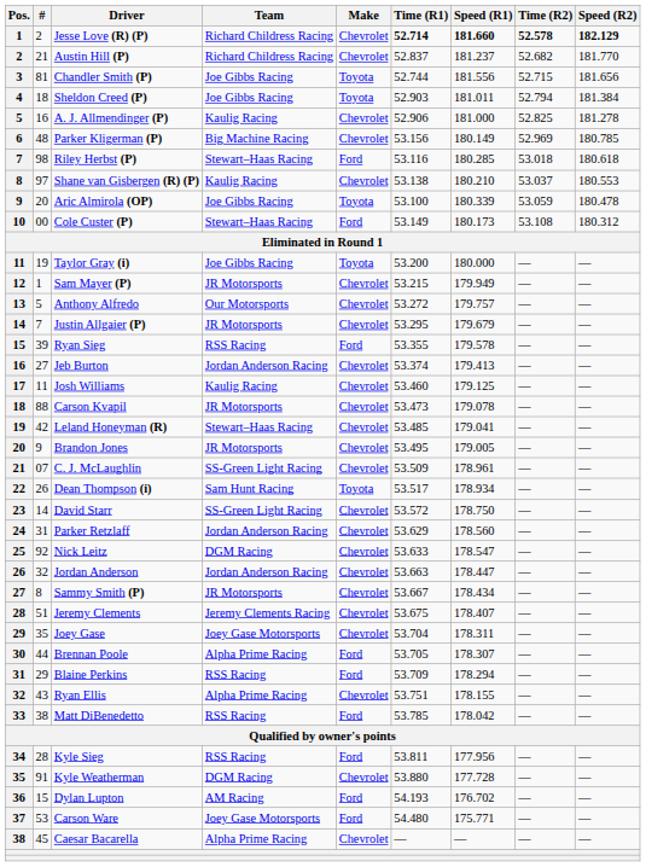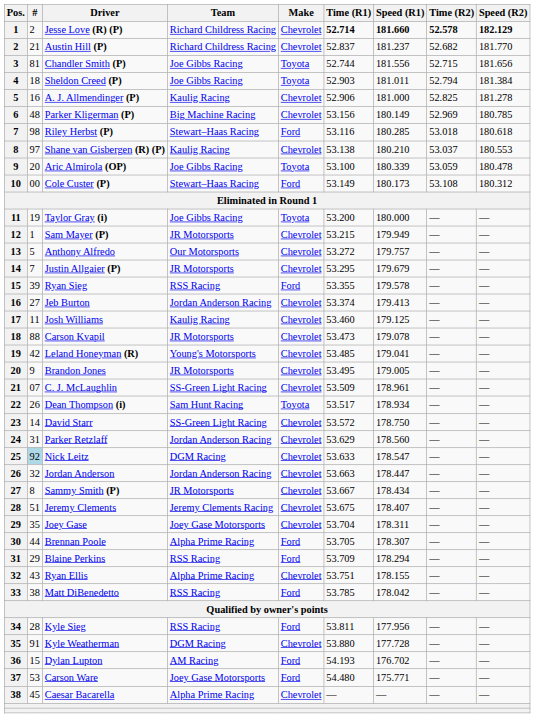 <table class="wikitable" style="font-size:95%">
 <tr>
 <th>Pos.</th>
 <th>#</th>
 <th>Driver</th>
 <th>Team</th>
 <th>Make</th>
 <th>Time (R1)</th>
 <th>Speed (R1)</th>
 <th>Time (R2)</th>
 <th>Speed (R2)</th>
 </tr>
 <tr>
 <th>1</th>
 <td>2</td>
 <td><a href='#'>Jesse Love</a> <strong>(R)</strong> <strong>(P)</strong></td>
 <td><a href='#'>Richard Childress Racing</a></td>
 <td><a href='#'>Chevrolet</a></td>
 <td><strong>52.714</strong></td>
 <td><strong>181.660</strong></td>
 <td><strong>52.578</strong></td>
 <td><strong>182.129</strong></td>
 </tr>
 <tr>
 <th>2</th>
 <td>21</td>
 <td><a href='#'>Austin Hill</a> <strong>(P)</strong></td>
 <td><a href='#'>Richard Childress Racing</a></td>
 <td><a href='#'>Chevrolet</a></td>
 <td>52.837</td>
 <td>181.237</td>
 <td>52.682</td>
 <td>181.770</td>
 </tr>
 <tr>
 <th>3</th>
 <td>81</td>
 <td><a href='#'>Chandler Smith</a> <strong>(P)</strong></td>
 <td><a href='#'>Joe Gibbs Racing</a></td>
 <td><a href='#'>Toyota</a></td>
 <td>52.744</td>
 <td>181.556</td>
 <td>52.715</td>
 <td>181.656</td>
 </tr>
 <tr>
 <th>4</th>
 <td>18</td>
 <td><a href='#'>Sheldon Creed</a> <strong>(P)</strong></td>
 <td><a href='#'>Joe Gibbs Racing</a></td>
 <td><a href='#'>Toyota</a></td>
 <td>52.903</td>
 <td>181.011</td>
 <td>52.794</td>
 <td>181.384</td>
 </tr>
 <tr>
 <th>5</th>
 <td>16</td>
 <td><a href='#'>A. J. Allmendinger</a> <strong>(P)</strong></td>
 <td><a href='#'>Kaulig Racing</a></td>
 <td><a href='#'>Chevrolet</a></td>
 <td>52.906</td>
 <td>181.000</td>
 <td>52.825</td>
 <td>181.278</td>
 </tr>
 <tr>
 <th>6</th>
 <td>48</td>
 <td><a href='#'>Parker Kligerman</a> <strong>(P)</strong></td>
 <td><a href='#'>Big Machine Racing</a></td>
 <td><a href='#'>Chevrolet</a></td>
 <td>53.156</td>
 <td>180.149</td>
 <td>52.969</td>
 <td>180.785</td>
 </tr>
 <tr>
 <th>7</th>
 <td>98</td>
 <td><a href='#'>Riley Herbst</a> <strong>(P)</strong></td>
 <td><a href='#'>Stewart–Haas Racing</a></td>
 <td><a href='#'>Ford</a></td>
 <td>53.116</td>
 <td>180.285</td>
 <td>53.018</td>
 <td>180.618</td>
 </tr>
 <tr>
 <th>8</th>
 <td>97</td>
 <td><a href='#'>Shane van Gisbergen</a> <strong>(R)</strong> <strong>(P)</strong></td>
 <td><a href='#'>Kaulig Racing</a></td>
 <td><a href='#'>Chevrolet</a></td>
 <td>53.138</td>
 <td>180.210</td>
 <td>53.037</td>
 <td>180.553</td>
 </tr>
 <tr>
 <th>9</th>
 <td>20</td>
 <td><a href='#'>Aric Almirola</a> <strong>(OP)</strong></td>
 <td><a href='#'>Joe Gibbs Racing</a></td>
 <td><a href='#'>Toyota</a></td>
 <td>53.100</td>
 <td>180.339</td>
 <td>53.059</td>
 <td>180.478</td>
 </tr>
 <tr>
 <th>10</th>
 <td>00</td>
 <td><a href='#'>Cole Custer</a> <strong>(P)</strong></td>
 <td><a href='#'>Stewart–Haas Racing</a></td>
 <td><a href='#'>Ford</a></td>
 <td>53.149</td>
 <td>180.173</td>
 <td>53.108</td>
 <td>180.312</td>
 </tr>
 <tr>
 <th colspan="9">Eliminated in Round 1</th>
 </tr>
 <tr>
 <th>11</th>
 <td>19</td>
 <td><a href='#'>Taylor Gray</a> <strong>(i)</strong></td>
 <td><a href='#'>Joe Gibbs Racing</a></td>
 <td><a href='#'>Toyota</a></td>
 <td>53.200</td>
 <td>180.000</td>
 <td>—</td>
 <td>—</td>
 </tr>
 <tr>
 <th>12</th>
 <td>1</td>
 <td><a href='#'>Sam Mayer</a> <strong>(P)</strong></td>
 <td><a href='#'>JR Motorsports</a></td>
 <td><a href='#'>Chevrolet</a></td>
 <td>53.215</td>
 <td>179.949</td>
 <td>—</td>
 <td>—</td>
 </tr>
 <tr>
 <th>13</th>
 <td>5</td>
 <td><a href='#'>Anthony Alfredo</a></td>
 <td><a href='#'>Our Motorsports</a></td>
 <td><a href='#'>Chevrolet</a></td>
 <td>53.272</td>
 <td>179.757</td>
 <td>—</td>
 <td>—</td>
 </tr>
 <tr>
 <th>14</th>
 <td>7</td>
 <td><a href='#'>Justin Allgaier</a> <strong>(P)</strong></td>
 <td><a href='#'>JR Motorsports</a></td>
 <td><a href='#'>Chevrolet</a></td>
 <td>53.295</td>
 <td>179.679</td>
 <td>—</td>
 <td>—</td>
 </tr>
 <tr>
 <th>15</th>
 <td>39</td>
 <td><a href='#'>Ryan Sieg</a></td>
 <td><a href='#'>RSS Racing</a></td>
 <td><a href='#'>Ford</a></td>
 <td>53.355</td>
 <td>179.578</td>
 <td>—</td>
 <td>—</td>
 </tr>
 <tr>
 <th>16</th>
 <td>27</td>
 <td><a href='#'>Jeb Burton</a></td>
 <td><a href='#'>Jordan Anderson Racing</a></td>
 <td><a href='#'>Chevrolet</a></td>
 <td>53.374</td>
 <td>179.413</td>
 <td>—</td>
 <td>—</td>
 </tr>
 <tr>
 <th>17</th>
 <td>11</td>
 <td><a href='#'>Josh Williams</a></td>
 <td><a href='#'>Kaulig Racing</a></td>
 <td><a href='#'>Chevrolet</a></td>
 <td>53.460</td>
 <td>179.125</td>
 <td>—</td>
 <td>—</td>
 </tr>
 <tr>
 <th>18</th>
 <td>88</td>
 <td><a href='#'>Carson Kvapil</a></td>
 <td><a href='#'>JR Motorsports</a></td>
 <td><a href='#'>Chevrolet</a></td>
 <td>53.473</td>
 <td>179.078</td>
 <td>—</td>
 <td>—</td>
 </tr>
 <tr>
 <th>19</th>
 <td>42</td>
 <td><a href='#'>Leland Honeyman</a> <strong>(R)</strong></td>
-<td><a href='#'>Stewart–Haas Racing</a></td>
+<td><a href='#'>Young's Motorsports</a></td>
 <td><a href='#'>Chevrolet</a></td>
 <td>53.485</td>
 <td>179.041</td>
 <td>—</td>
 <td>—</td>
 </tr>
 <tr>
 <th>20</th>
 <td>9</td>
 <td><a href='#'>Brandon Jones</a></td>
 <td><a href='#'>JR Motorsports</a></td>
 <td><a href='#'>Chevrolet</a></td>
 <td>53.495</td>
 <td>179.005</td>
 <td>—</td>
 <td>—</td>
 </tr>
 <tr>
 <th>21</th>
 <td>07</td>
 <td><a href='#'>C. J. McLaughlin</a></td>
 <td><a href='#'>SS-Green Light Racing</a></td>
 <td><a href='#'>Chevrolet</a></td>
 <td>53.509</td>
 <td>178.961</td>
 <td>—</td>
 <td>—</td>
 </tr>
 <tr>
 <th>22</th>
 <td>26</td>
 <td><a href='#'>Dean Thompson</a> <strong>(i)</strong></td>
 <td><a href='#'>Sam Hunt Racing</a></td>
 <td><a href='#'>Toyota</a></td>
 <td>53.517</td>
 <td>178.934</td>
 <td>—</td>
 <td>—</td>
 </tr>
 <tr>
 <th>23</th>
 <td>14</td>
 <td><a href='#'>David Starr</a></td>
 <td><a href='#'>SS-Green Light Racing</a></td>
 <td><a href='#'>Chevrolet</a></td>
 <td>53.572</td>
 <td>178.750</td>
 <td>—</td>
 <td>—</td>
 </tr>
 <tr>
 <th>24</th>
 <td>31</td>
 <td><a href='#'>Parker Retzlaff</a></td>
 <td><a href='#'>Jordan Anderson Racing</a></td>
 <td><a href='#'>Chevrolet</a></td>
 <td>53.629</td>
 <td>178.560</td>
 <td>—</td>
 <td>—</td>
 </tr>
 <tr>
 <th>25</th>
-<td>92</td>
+<td style="background: lightblue;">92</td>
 <td><a href='#'>Nick Leitz</a></td>
 <td><a href='#'>DGM Racing</a></td>
 <td><a href='#'>Chevrolet</a></td>
 <td>53.633</td>
 <td>178.547</td>
 <td>—</td>
 <td>—</td>
 </tr>
 <tr>
 <th>26</th>
 <td>32</td>
 <td><a href='#'>Jordan Anderson</a></td>
 <td><a href='#'>Jordan Anderson Racing</a></td>
 <td><a href='#'>Chevrolet</a></td>
 <td>53.663</td>
 <td>178.447</td>
 <td>—</td>
 <td>—</td>
 </tr>
 <tr>
 <th>27</th>
 <td>8</td>
 <td><a href='#'>Sammy Smith</a> <strong>(P)</strong></td>
 <td><a href='#'>JR Motorsports</a></td>
 <td><a href='#'>Chevrolet</a></td>
 <td>53.667</td>
 <td>178.434</td>
 <td>—</td>
 <td>—</td>
 </tr>
 <tr>
 <th>28</th>
 <td>51</td>
 <td><a href='#'>Jeremy Clements</a></td>
 <td><a href='#'>Jeremy Clements Racing</a></td>
 <td><a href='#'>Chevrolet</a></td>
 <td>53.675</td>
 <td>178.407</td>
 <td>—</td>
 <td>—</td>
 </tr>
 <tr>
 <th>29</th>
 <td>35</td>
 <td><a href='#'>Joey Gase</a></td>
 <td><a href='#'>Joey Gase Motorsports</a></td>
 <td><a href='#'>Chevrolet</a></td>
 <td>53.704</td>
 <td>178.311</td>
 <td>—</td>
 <td>—</td>
 </tr>
 <tr>
 <th>30</th>
 <td>44</td>
 <td><a href='#'>Brennan Poole</a></td>
 <td><a href='#'>Alpha Prime Racing</a></td>
 <td><a href='#'>Ford</a></td>
 <td>53.705</td>
 <td>178.307</td>
 <td>—</td>
 <td>—</td>
 </tr>
 <tr>
 <th>31</th>
 <td>29</td>
 <td><a href='#'>Blaine Perkins</a></td>
 <td><a href='#'>RSS Racing</a></td>
 <td><a href='#'>Ford</a></td>
 <td>53.709</td>
 <td>178.294</td>
 <td>—</td>
 <td>—</td>
 </tr>
 <tr>
 <th>32</th>
 <td>43</td>
 <td><a href='#'>Ryan Ellis</a></td>
 <td><a href='#'>Alpha Prime Racing</a></td>
 <td><a href='#'>Chevrolet</a></td>
 <td>53.751</td>
 <td>178.155</td>
 <td>—</td>
 <td>—</td>
 </tr>
 <tr>
 <th>33</th>
 <td>38</td>
 <td><a href='#'>Matt DiBenedetto</a></td>
 <td><a href='#'>RSS Racing</a></td>
 <td><a href='#'>Ford</a></td>
 <td>53.785</td>
 <td>178.042</td>
 <td>—</td>
 <td>—</td>
 </tr>
 <tr>
 <th colspan="9">Qualified by owner's points</th>
 </tr>
 <tr>
 <th>34</th>
 <td>28</td>
 <td><a href='#'>Kyle Sieg</a></td>
 <td><a href='#'>RSS Racing</a></td>
 <td><a href='#'>Ford</a></td>
 <td>53.811</td>
 <td>177.956</td>
 <td>—</td>
 <td>—</td>
 </tr>
 <tr>
 <th>35</th>
 <td>91</td>
 <td><a href='#'>Kyle Weatherman</a></td>
 <td><a href='#'>DGM Racing</a></td>
 <td><a href='#'>Chevrolet</a></td>
 <td>53.880</td>
 <td>177.728</td>
 <td>—</td>
 <td>—</td>
 </tr>
 <tr>
 <th>36</th>
 <td>15</td>
 <td><a href='#'>Dylan Lupton</a></td>
 <td><a href='#'>AM Racing</a></td>
 <td><a href='#'>Ford</a></td>
 <td>54.193</td>
 <td>176.702</td>
 <td>—</td>
 <td>—</td>
 </tr>
 <tr>
 <th>37</th>
 <td>53</td>
 <td><a href='#'>Carson Ware</a></td>
 <td><a href='#'>Joey Gase Motorsports</a></td>
 <td><a href='#'>Ford</a></td>
 <td>54.480</td>
 <td>175.771</td>
 <td>—</td>
 <td>—</td>
 </tr>
 <tr>
 <th>38</th>
 <td>45</td>
 <td><a href='#'>Caesar Bacarella</a></td>
 <td><a href='#'>Alpha Prime Racing</a></td>
 <td><a href='#'>Chevrolet</a></td>
 <td>—</td>
 <td>—</td>
 <td>—</td>
 <td>—</td>
 </tr>
 <tr>
 <th colspan="9"></th>
 </tr>
 <tr>
 <th colspan="9"></th>
 </tr>
 </table>
